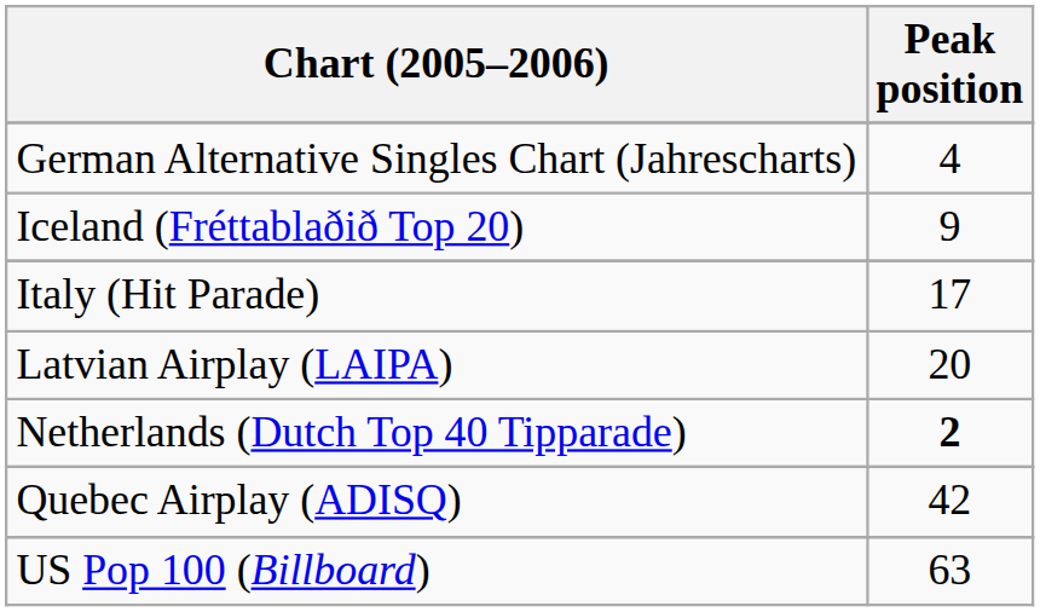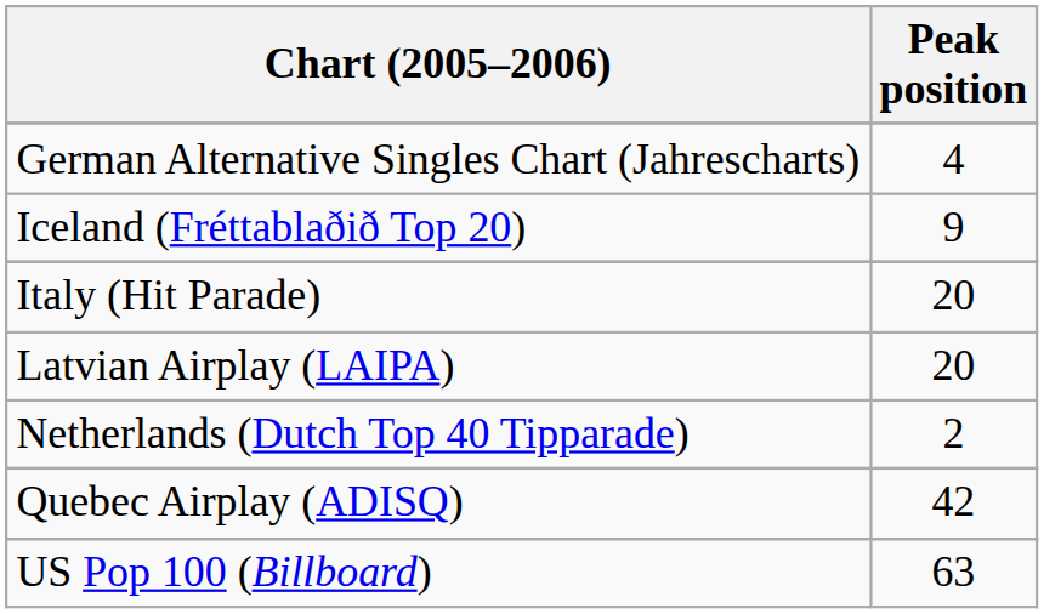 <table class="wikitable sortable">
 <tr>
 <th>Chart (2005–2006)</th>
 <th>Peak<br>position</th>
 </tr>
 <tr>
 </tr>
 <tr>
 </tr>
 <tr>
 </tr>
 <tr>
 </tr>
 <tr>
 <td>German Alternative Singles Chart (Jahrescharts)</td>
 <td align="center">4</td>
 </tr>
 <tr>
 <td>Iceland (<a href='#'>Fréttablaðið Top 20</a>)</td>
 <td align="center">9</td>
 </tr>
 <tr>
 </tr>
 <tr>
 </tr>
 <tr>
 <td>Italy (Hit Parade)</td>
-<td align="center">17</td>
+<td align="center">20</td>
 </tr>
 <tr>
 <td>Latvian Airplay (<a href='#'>LAIPA</a>)</td>
 <td align="center">20</td>
 </tr>
 <tr>
 <td>Netherlands (<a href='#'>Dutch Top 40 Tipparade</a>)</td>
-<td align="center"><strong>2</strong></td>
+<td align="center">2</td>
 </tr>
 <tr>
 </tr>
 <tr>
 <td>Quebec Airplay (<a href='#'>ADISQ</a>)</td>
 <td align="center">42</td>
 </tr>
 <tr>
 </tr>
 <tr>
 </tr>
 <tr>
 </tr>
 <tr>
 </tr>
 <tr>
 </tr>
 <tr>
 </tr>
 <tr>
 </tr>
 <tr>
 </tr>
 <tr>
 <td>US <a href='#'>Pop 100</a> (<em><a href='#'>Billboard</a></em>)</td>
 <td align="center">63</td>
 </tr>
 </table>
